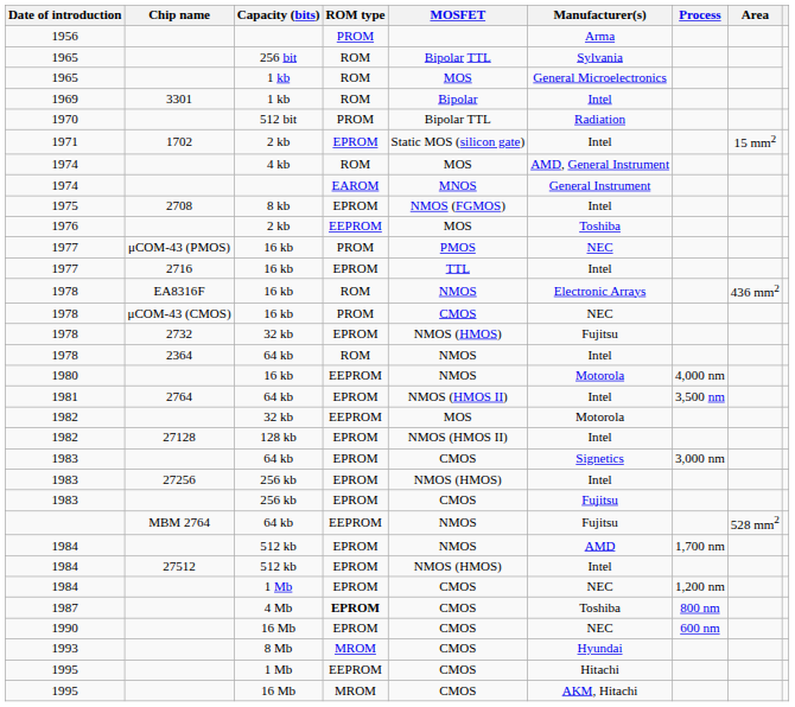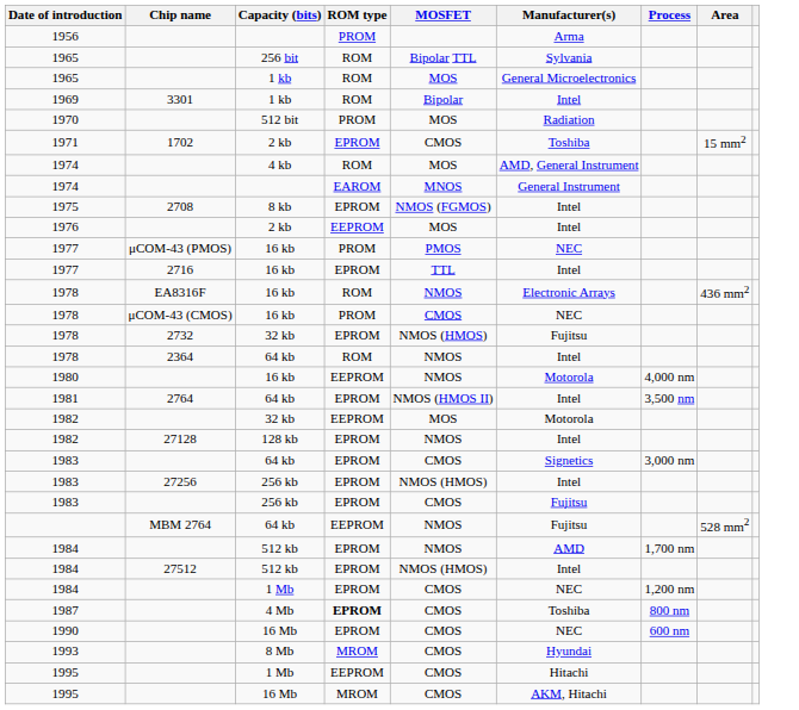 <table class="wikitable sortable" style="text-align:center">
 <tr>
 <th>Date of introduction</th>
 <th>Chip name</th>
 <th>Capacity (<a href='#'>bits</a>)</th>
 <th>ROM type</th>
 <th><a href='#'>MOSFET</a></th>
 <th>Manufacturer(s)</th>
 <th data-sort-type="number"><a href='#'>Process</a></th>
 <th data-sort-type="number">Area</th>
 <th></th>
 </tr>
 <tr>
 <td>1956</td>
 <td></td>
 <td></td>
 <td><a href='#'>PROM</a></td>
 <td></td>
 <td><a href='#'>Arma</a></td>
 <td></td>
 <td></td>
 <td></td>
 </tr>
 <tr>
 <td>1965</td>
 <td></td>
 <td>256 <a href='#'>bit</a></td>
 <td>ROM</td>
 <td><a href='#'>Bipolar</a> <a href='#'>TTL</a></td>
 <td><a href='#'>Sylvania</a></td>
 <td></td>
 <td></td>
 <td rowspan="2"></td>
 </tr>
 <tr>
 <td>1965</td>
 <td></td>
 <td>1 <a href='#'>kb</a></td>
 <td>ROM</td>
 <td><a href='#'>MOS</a></td>
 <td><a href='#'>General Microelectronics</a></td>
 <td></td>
 <td></td>
 </tr>
 <tr>
 <td>1969</td>
 <td>3301</td>
 <td>1 kb</td>
 <td>ROM</td>
 <td><a href='#'>Bipolar</a></td>
 <td><a href='#'>Intel</a></td>
 <td></td>
 <td></td>
 <td></td>
 </tr>
 <tr>
 <td>1970</td>
 <td></td>
 <td>512 bit</td>
 <td>PROM</td>
-<td>Bipolar TTL</td>
+<td>MOS</td>
 <td><a href='#'>Radiation</a></td>
 <td></td>
 <td></td>
 <td></td>
 </tr>
 <tr>
 <td>1971</td>
 <td>1702</td>
 <td>2 kb</td>
 <td><a href='#'>EPROM</a></td>
-<td>Static MOS (<a href='#'>silicon gate</a>)</td>
-<td>Intel</td>
+<td>CMOS</td>
+<td><a href='#'>Toshiba</a></td>
 <td></td>
 <td>15 mm<sup>2</sup></td>
 <td></td>
 </tr>
 <tr>
 <td>1974</td>
 <td></td>
 <td>4 kb</td>
 <td>ROM</td>
 <td>MOS</td>
 <td><a href='#'>AMD</a>, <a href='#'>General Instrument</a></td>
 <td></td>
 <td></td>
 <td></td>
 </tr>
 <tr>
 <td>1974</td>
 <td></td>
 <td></td>
 <td><a href='#'>EAROM</a></td>
 <td><a href='#'>MNOS</a></td>
 <td><a href='#'>General Instrument</a></td>
 <td></td>
 <td></td>
 <td></td>
 </tr>
 <tr>
 <td>1975</td>
 <td>2708</td>
 <td>8 kb</td>
 <td>EPROM</td>
 <td><a href='#'>NMOS</a> (<a href='#'>FGMOS</a>)</td>
 <td>Intel</td>
 <td></td>
 <td></td>
 <td></td>
 </tr>
 <tr>
 <td>1976</td>
 <td></td>
 <td>2 kb</td>
 <td><a href='#'>EEPROM</a></td>
 <td>MOS</td>
-<td><a href='#'>Toshiba</a></td>
+<td>Intel</td>
 <td></td>
 <td></td>
 <td></td>
 </tr>
 <tr>
 <td>1977</td>
 <td>μCOM-43 (PMOS)</td>
 <td>16 kb</td>
 <td>PROM</td>
 <td><a href='#'>PMOS</a></td>
 <td><a href='#'>NEC</a></td>
 <td></td>
 <td></td>
 <td></td>
 </tr>
 <tr>
 <td>1977</td>
 <td>2716</td>
 <td>16 kb</td>
 <td>EPROM</td>
 <td><a href='#'>TTL</a></td>
 <td>Intel</td>
 <td></td>
 <td></td>
 <td></td>
 </tr>
 <tr>
 <td>1978</td>
 <td>EA8316F</td>
 <td>16 kb</td>
 <td>ROM</td>
 <td><a href='#'>NMOS</a></td>
 <td><a href='#'>Electronic Arrays</a></td>
 <td></td>
 <td>436 mm<sup>2</sup></td>
 <td></td>
 </tr>
 <tr>
 <td>1978</td>
 <td>μCOM-43 (CMOS)</td>
 <td>16 kb</td>
 <td>PROM</td>
 <td><a href='#'>CMOS</a></td>
 <td>NEC</td>
 <td></td>
 <td></td>
 <td></td>
 </tr>
 <tr>
 <td>1978</td>
 <td>2732</td>
 <td>32 kb</td>
 <td>EPROM</td>
 <td>NMOS (<a href='#'>HMOS</a>)</td>
 <td>Fujitsu</td>
 <td></td>
 <td></td>
 <td></td>
 </tr>
 <tr>
 <td>1978</td>
 <td>2364</td>
 <td>64 kb</td>
 <td>ROM</td>
 <td>NMOS</td>
 <td>Intel</td>
 <td></td>
 <td></td>
 <td></td>
 </tr>
 <tr>
 <td>1980</td>
 <td></td>
 <td>16 kb</td>
 <td>EEPROM</td>
 <td>NMOS</td>
 <td><a href='#'>Motorola</a></td>
 <td>4,000 nm</td>
 <td></td>
 <td></td>
 </tr>
 <tr>
 <td>1981</td>
 <td>2764</td>
 <td>64 kb</td>
 <td>EPROM</td>
 <td>NMOS (<a href='#'>HMOS II</a>)</td>
 <td>Intel</td>
 <td>3,500 <a href='#'>nm</a></td>
 <td></td>
 <td></td>
 </tr>
 <tr>
 <td>1982</td>
 <td></td>
 <td>32 kb</td>
 <td>EEPROM</td>
 <td>MOS</td>
 <td>Motorola</td>
 <td></td>
 <td></td>
 <td></td>
 </tr>
 <tr>
 <td>1982</td>
 <td>27128</td>
 <td>128 kb</td>
 <td>EPROM</td>
-<td>NMOS (HMOS II)</td>
+<td>NMOS</td>
 <td>Intel</td>
 <td></td>
 <td></td>
 <td></td>
 </tr>
 <tr>
 <td>1983</td>
 <td></td>
 <td>64 kb</td>
 <td>EPROM</td>
 <td>CMOS</td>
 <td><a href='#'>Signetics</a></td>
 <td>3,000 nm</td>
 <td></td>
 <td></td>
 </tr>
 <tr>
 <td>1983</td>
 <td>27256</td>
 <td>256 kb</td>
 <td>EPROM</td>
 <td>NMOS (HMOS)</td>
 <td>Intel</td>
 <td></td>
 <td></td>
 <td></td>
 </tr>
 <tr>
 <td>1983</td>
 <td></td>
 <td>256 kb</td>
 <td>EPROM</td>
 <td>CMOS</td>
 <td><a href='#'>Fujitsu</a></td>
 <td></td>
 <td></td>
 <td></td>
 </tr>
 <tr>
 <td></td>
 <td>MBM 2764</td>
 <td>64 kb</td>
 <td>EEPROM</td>
 <td>NMOS</td>
 <td>Fujitsu</td>
 <td></td>
 <td>528 mm<sup>2</sup></td>
 <td></td>
 </tr>
 <tr>
 <td>1984</td>
 <td></td>
 <td>512 kb</td>
 <td>EPROM</td>
 <td>NMOS</td>
 <td><a href='#'>AMD</a></td>
 <td>1,700 nm</td>
 <td></td>
 <td></td>
 </tr>
 <tr>
 <td>1984</td>
 <td>27512</td>
 <td>512 kb</td>
 <td>EPROM</td>
 <td>NMOS (HMOS)</td>
 <td>Intel</td>
 <td></td>
 <td></td>
 <td></td>
 </tr>
 <tr>
 <td>1984</td>
 <td></td>
 <td>1 <a href='#'>Mb</a></td>
 <td>EPROM</td>
 <td>CMOS</td>
 <td>NEC</td>
 <td>1,200 nm</td>
 <td></td>
 <td></td>
 </tr>
 <tr>
 <td>1987</td>
 <td></td>
 <td>4 Mb</td>
 <td><strong>EPROM</strong></td>
 <td>CMOS</td>
 <td>Toshiba</td>
 <td><a href='#'>800 nm</a></td>
 <td></td>
 <td></td>
 </tr>
 <tr>
 <td>1990</td>
 <td></td>
 <td>16 Mb</td>
 <td>EPROM</td>
 <td>CMOS</td>
 <td>NEC</td>
 <td><a href='#'>600 nm</a></td>
 <td></td>
 <td></td>
 </tr>
 <tr>
 <td>1993</td>
 <td></td>
 <td>8 Mb</td>
 <td><a href='#'>MROM</a></td>
 <td>CMOS</td>
 <td><a href='#'>Hyundai</a></td>
 <td></td>
 <td></td>
 <td></td>
 </tr>
 <tr>
 <td>1995</td>
 <td></td>
 <td>1 Mb</td>
 <td>EEPROM</td>
 <td>CMOS</td>
 <td>Hitachi</td>
 <td></td>
 <td></td>
 <td></td>
 </tr>
 <tr>
 <td>1995</td>
 <td></td>
 <td>16 Mb</td>
 <td>MROM</td>
 <td>CMOS</td>
 <td><a href='#'>AKM</a>, Hitachi</td>
 <td></td>
 <td></td>
 <td></td>
 </tr>
 </table>
